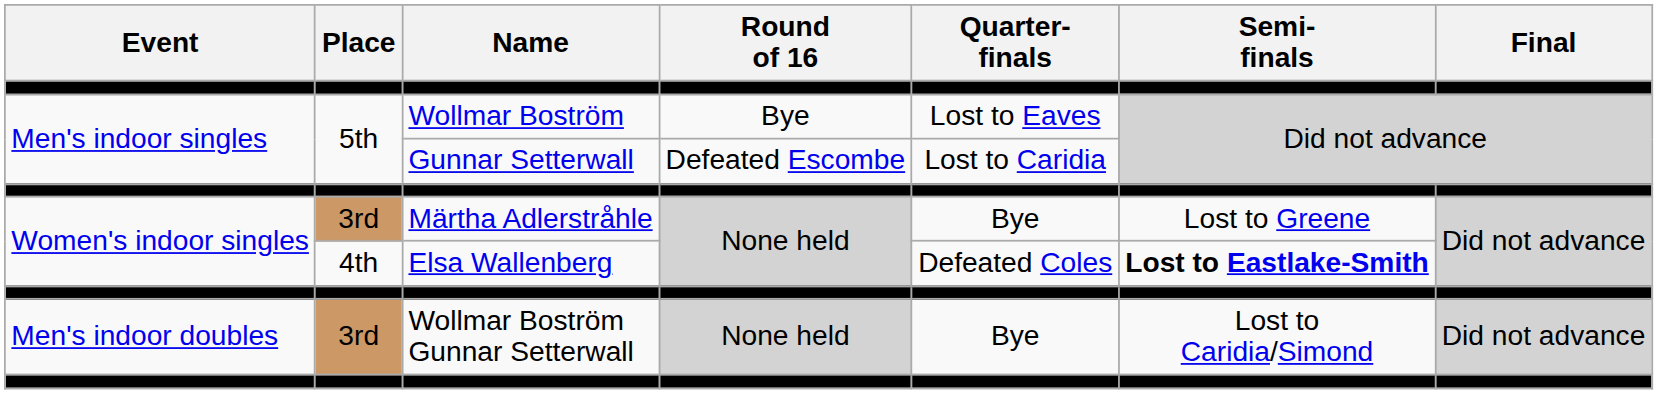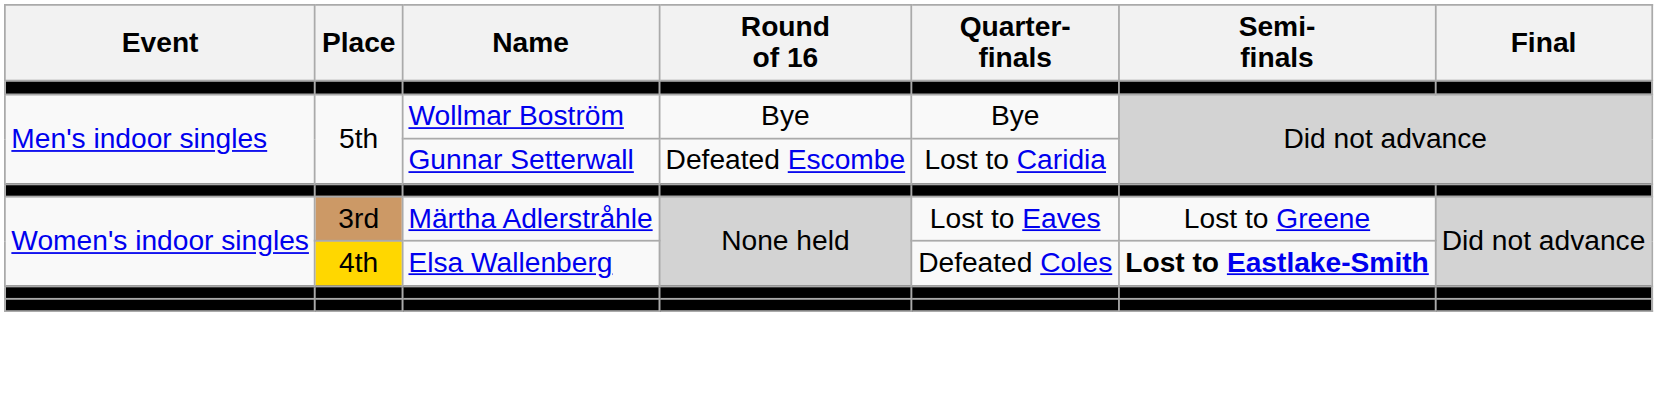 <table class=wikitable>
 <tr>
 <th>Event</th>
 <th>Place</th>
 <th>Name</th>
 <th>Round <br> of 16</th>
 <th>Quarter-<br>finals</th>
 <th>Semi-<br>finals</th>
 <th>Final</th>
 </tr>
 <tr bgcolor=black>
 <td></td>
 <td></td>
 <td></td>
 <td></td>
 <td></td>
 <td></td>
 <td></td>
 </tr>
 <tr align=center>
 <td rowspan=2 align=left><a href='#'>Men's indoor singles</a></td>
 <td rowspan=2>5th</td>
 <td align=left><a href='#'>Wollmar Boström</a></td>
 <td>Bye</td>
-<td>Lost to <a href='#'>Eaves</a></td>
+<td>Bye</td>
 <td rowspan=2 colspan=2 bgcolor=lightgray>Did not advance</td>
 </tr>
 <tr align=center>
 <td align=left><a href='#'>Gunnar Setterwall</a></td>
 <td>Defeated <a href='#'>Escombe</a></td>
 <td>Lost to <a href='#'>Caridia</a></td>
 </tr>
 <tr bgcolor=black>
 <td></td>
 <td></td>
 <td></td>
 <td></td>
 <td></td>
 <td></td>
 <td></td>
 </tr>
 <tr align=center>
 <td rowspan=2 align=left><a href='#'>Women's indoor singles</a></td>
 <td bgcolor=cc9966>3rd</td>
 <td align=left><a href='#'>Märtha Adlerstråhle</a></td>
 <td rowspan=2 bgcolor=lightgray>None held</td>
-<td>Bye</td>
+<td>Lost to <a href='#'>Eaves</a></td>
 <td>Lost to <a href='#'>Greene</a></td>
 <td rowspan=2 bgcolor=lightgray>Did not advance</td>
 </tr>
 <tr align=center>
-<td>4th</td>
+<td style="background: gold;">4th</td>
 <td align=left><a href='#'>Elsa Wallenberg</a></td>
 <td>Defeated <a href='#'>Coles</a></td>
 <td><strong>Lost to <a href='#'>Eastlake-Smith</a></strong></td>
 </tr>
 <tr bgcolor=black>
 <td></td>
 <td></td>
 <td></td>
 <td></td>
 <td></td>
 <td></td>
 <td></td>
 </tr>
-<tr align=center>
-<td align=left><a href='#'>Men's indoor doubles</a></td>
-<td bgcolor=cc9966>3rd</td>
-<td align=left>Wollmar Boström <br> Gunnar Setterwall</td>
-<td bgcolor=lightgray>None held</td>
-<td>Bye</td>
-<td>Lost to <br> <a href='#'>Caridia</a>/<a href='#'>Simond</a></td>
-<td bgcolor=lightgray>Did not advance</td>
-</tr>
 <tr bgcolor=black>
 <td></td>
 <td></td>
 <td></td>
 <td></td>
 <td></td>
 <td></td>
 <td></td>
 </tr>
 </table>
